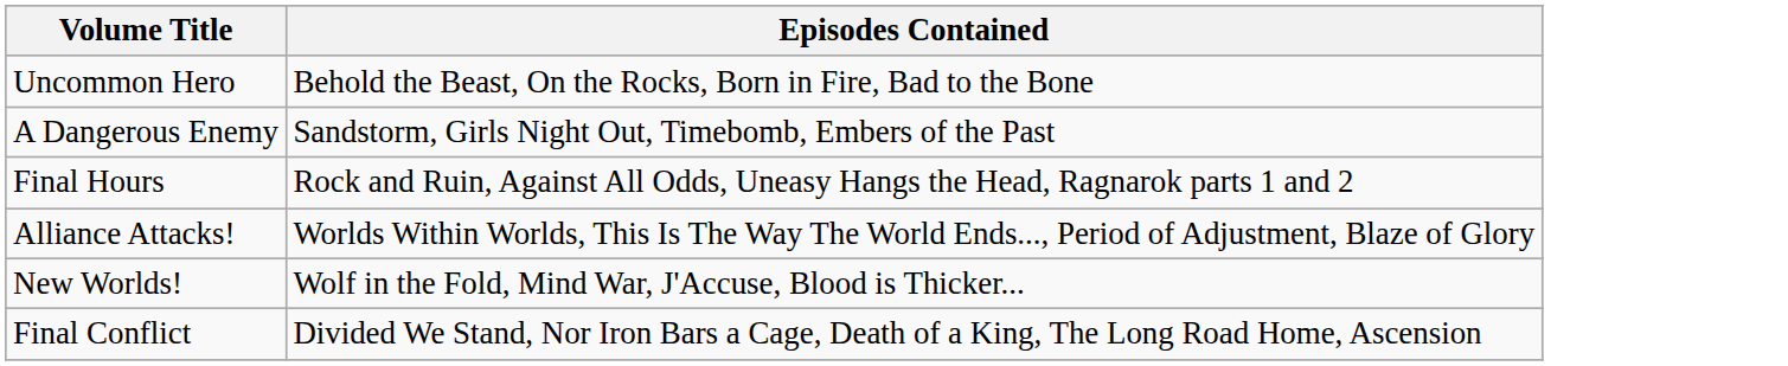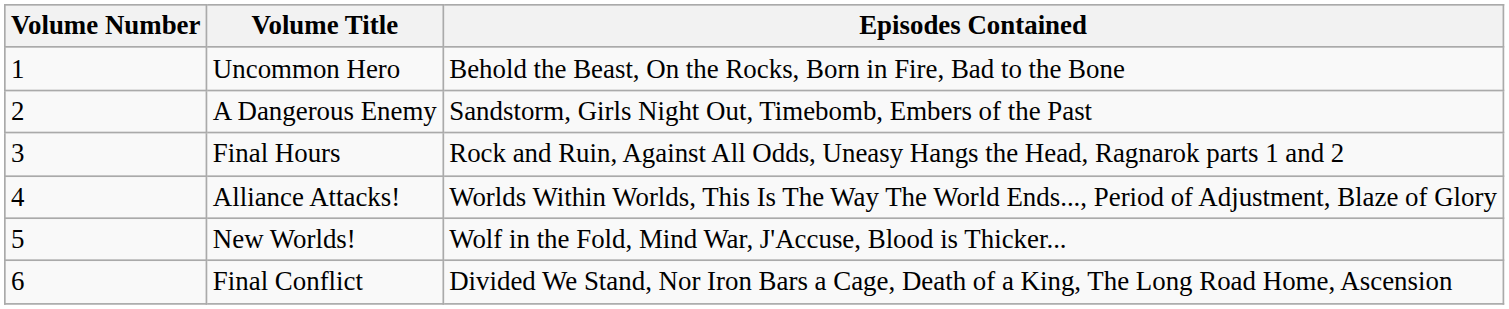 <table class="wikitable">
 <tr>
+<th>Volume Number</th>
 <th>Volume Title</th>
 <th>Episodes Contained</th>
 </tr>
 <tr>
+<td>1</td>
 <td>Uncommon Hero</td>
 <td>Behold the Beast, On the Rocks, Born in Fire, Bad to the Bone</td>
 </tr>
 <tr>
+<td>2</td>
 <td>A Dangerous Enemy</td>
 <td>Sandstorm, Girls Night Out, Timebomb, Embers of the Past</td>
 </tr>
 <tr>
+<td>3</td>
 <td>Final  Hours</td>
 <td>Rock and Ruin, Against All Odds, Uneasy Hangs the Head, Ragnarok parts 1 and 2</td>
 </tr>
 <tr>
+<td>4</td>
 <td>Alliance Attacks!</td>
 <td>Worlds Within Worlds, This Is The Way The World Ends..., Period of Adjustment, Blaze of Glory</td>
 </tr>
 <tr>
+<td>5</td>
 <td>New Worlds!</td>
 <td>Wolf in the Fold, Mind War, J'Accuse, Blood is Thicker...</td>
 </tr>
 <tr>
+<td>6</td>
 <td>Final Conflict</td>
 <td>Divided We Stand, Nor Iron Bars a Cage, Death of a King, The Long Road Home, Ascension</td>
 </tr>
 </table>
